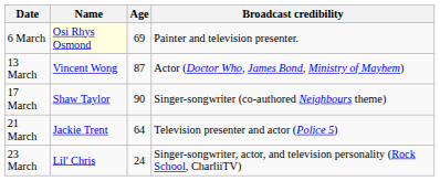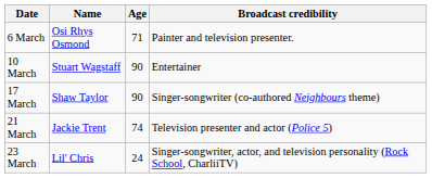 <table class="wikitable">
 <tr>
 <th>Date</th>
 <th>Name</th>
 <th>Age</th>
 <th>Broadcast credibility</th>
 </tr>
 <tr>
 <td>6 March</td>
-<td style="background: lightyellow;"><a href='#'>Osi Rhys Osmond</a></td>
-<td align=center>69</td>
+<td><a href='#'>Osi Rhys Osmond</a></td>
+<td align=center>71</td>
 <td>Painter and television presenter.</td>
 </tr>
 <tr>
-<td>13 March</td>
-<td><a href='#'>Vincent Wong</a></td>
-<td align=center>87</td>
-<td>Actor (<em><a href='#'>Doctor Who</a></em>, <em><a href='#'>James Bond</a></em>, <em><a href='#'>Ministry of Mayhem</a></em>)</td>
+<td>10 March</td>
+<td><a href='#'>Stuart Wagstaff</a></td>
+<td align=center>90</td>
+<td>Entertainer</td>
 </tr>
 <tr>
 <td>17 March</td>
 <td><a href='#'>Shaw Taylor</a></td>
 <td align=center>90</td>
 <td>Singer-songwriter (co-authored <em><a href='#'>Neighbours</a></em> theme)</td>
 </tr>
 <tr>
 <td>21 March</td>
 <td><a href='#'>Jackie Trent</a></td>
-<td align=center>64</td>
+<td align=center>74</td>
 <td>Television presenter and actor (<em><a href='#'>Police 5</a></em>)</td>
 </tr>
 <tr>
 <td>23 March</td>
 <td><a href='#'>Lil' Chris</a></td>
 <td align=center>24</td>
 <td>Singer-songwriter, actor, and television personality (<a href='#'>Rock School</a>, CharliiTV)</td>
 </tr>
 </table>
